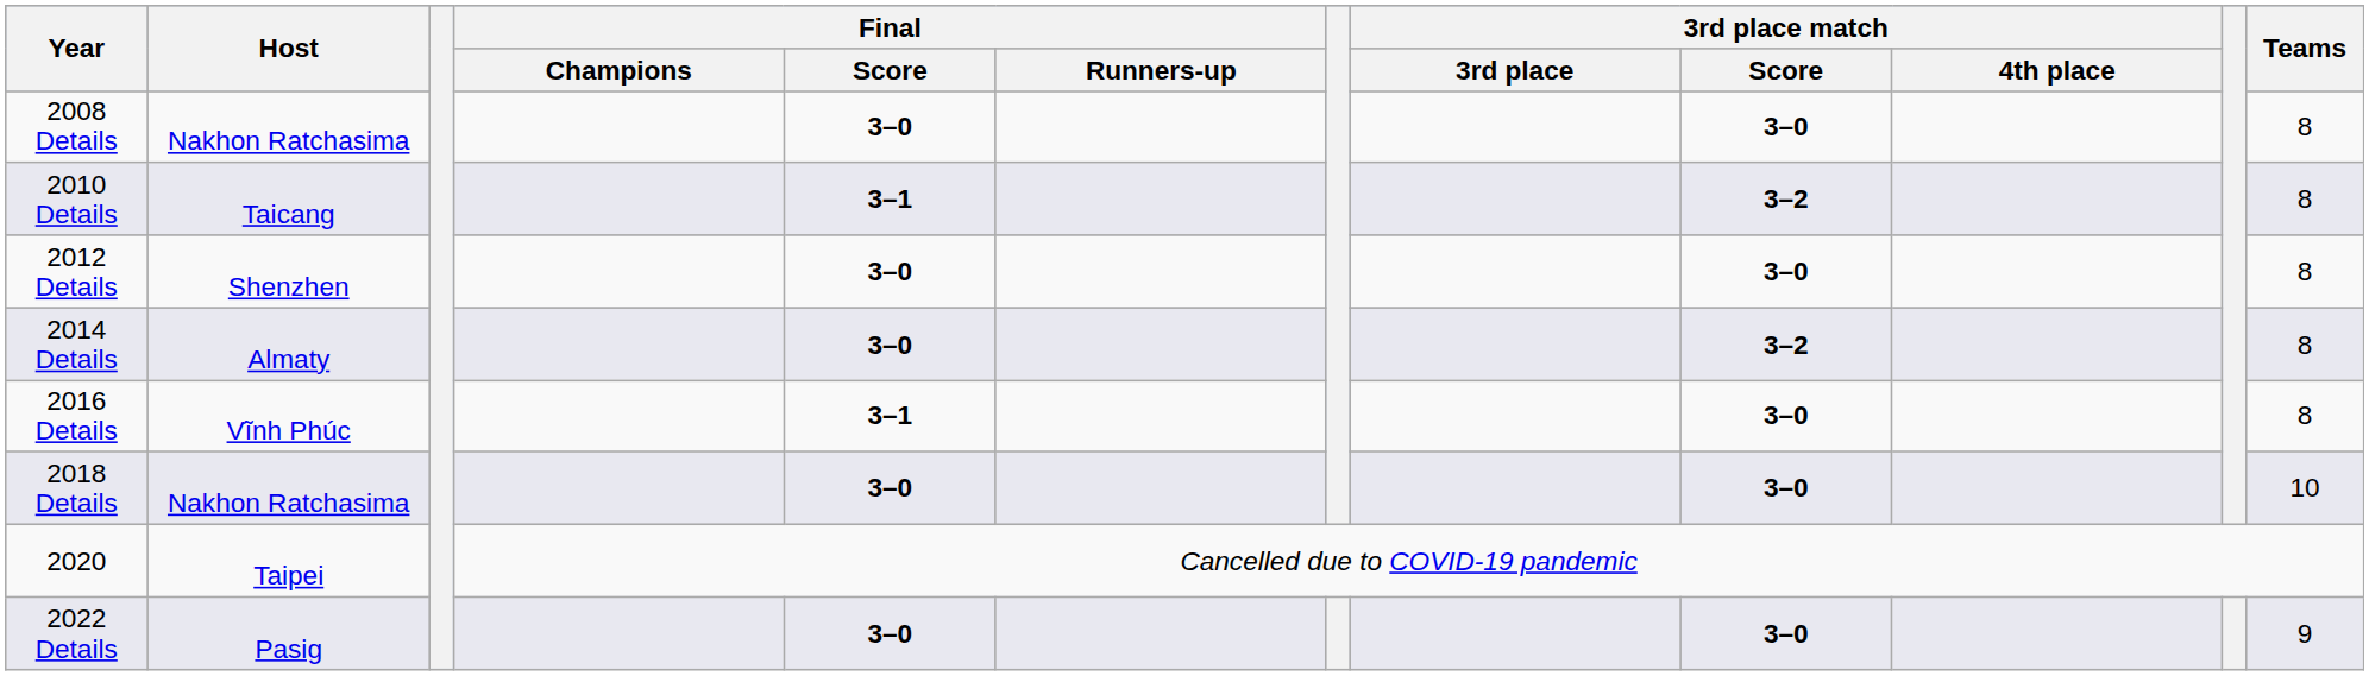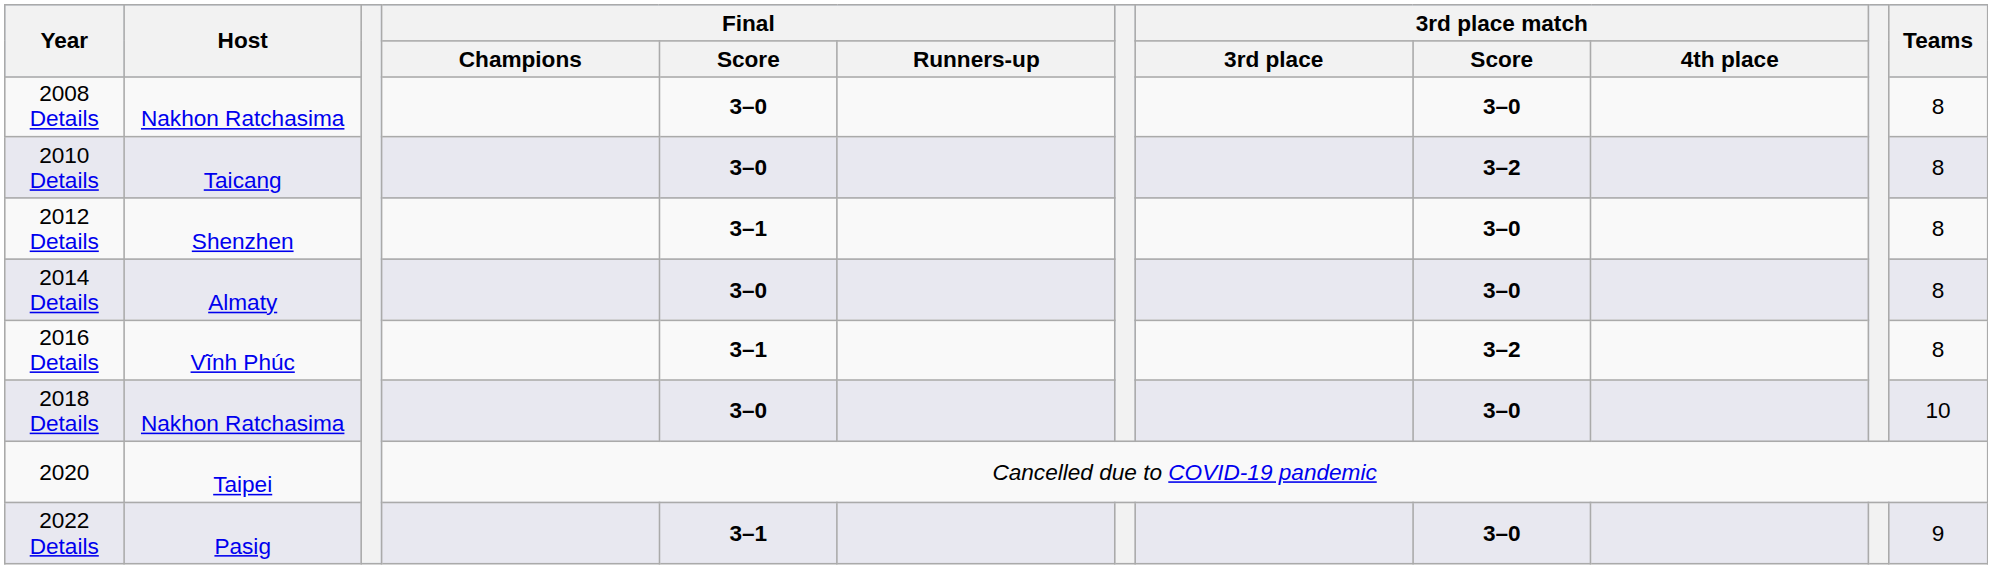 <table class="wikitable" style="font-size:90%; width: 100%; text-align: center;">
 <tr bgcolor=#c1d8ff>
 <th rowspan=2 width=6%>Year</th>
 <th rowspan=2 width=12%>Host</th>
 <th width=1% rowspan=10 bgcolor=#ffffff></th>
 <th colspan=3>Final</th>
 <th width=1% rowspan=8 bgcolor=#ffffff></th>
 <th colspan=3>3rd place match</th>
 <th width=1% rowspan=8 bgcolor=#ffffff></th>
 <th rowspan=2 width=5%>Teams</th>
 </tr>
 <tr bgcolor=#efefef>
 <th width=14%>Champions</th>
 <th width=9%>Score</th>
 <th width=14%>Runners-up</th>
 <th width=14%>3rd place</th>
 <th width=9%>Score</th>
 <th width=14%>4th place</th>
 </tr>
 <tr>
 <td>2008<br><a href='#'>Details</a></td>
 <td><br><a href='#'>Nakhon Ratchasima</a></td>
 <td><strong></strong></td>
 <td><strong>3–0</strong></td>
 <td></td>
 <td></td>
 <td><strong>3–0</strong></td>
 <td></td>
 <td>8</td>
 </tr>
 <tr bgcolor=#E8E8F0>
 <td>2010<br><a href='#'>Details</a></td>
 <td><br><a href='#'>Taicang</a></td>
 <td><strong></strong></td>
-<td><strong>3–1</strong></td>
+<td><strong>3–0</strong></td>
 <td></td>
 <td></td>
 <td><strong>3–2</strong></td>
 <td></td>
 <td>8</td>
 </tr>
 <tr>
 <td>2012<br><a href='#'>Details</a></td>
 <td><br><a href='#'>Shenzhen</a></td>
 <td><strong></strong></td>
-<td><strong>3–0</strong></td>
+<td><strong>3–1</strong></td>
 <td></td>
 <td></td>
 <td><strong>3–0</strong></td>
 <td></td>
 <td>8</td>
 </tr>
 <tr bgcolor=#E8E8F0>
 <td>2014<br><a href='#'>Details</a></td>
 <td><br><a href='#'>Almaty</a></td>
 <td><strong></strong></td>
 <td><strong>3–0</strong></td>
 <td></td>
 <td></td>
-<td><strong>3–2</strong></td>
+<td><strong>3–0</strong></td>
 <td></td>
 <td>8</td>
 </tr>
 <tr>
 <td>2016<br><a href='#'>Details</a></td>
 <td><br><a href='#'>Vĩnh Phúc</a></td>
 <td><strong></strong></td>
 <td><strong>3–1</strong></td>
 <td></td>
 <td></td>
-<td><strong>3–0</strong></td>
+<td><strong>3–2</strong></td>
 <td></td>
 <td>8</td>
 </tr>
 <tr bgcolor=#E8E8F0>
 <td>2018<br><a href='#'>Details</a></td>
 <td><br><a href='#'>Nakhon Ratchasima</a></td>
 <td><strong></strong></td>
 <td><strong>3–0</strong></td>
 <td></td>
 <td></td>
 <td><strong>3–0</strong></td>
 <td></td>
 <td>10</td>
 </tr>
 <tr>
 <td>2020</td>
 <td><br><a href='#'>Taipei</a></td>
 <td colspan=11><em>Cancelled due to <a href='#'>COVID-19 pandemic</a></em></td>
 </tr>
 <tr bgcolor=#e8e8f0>
 <td>2022<br><a href='#'>Details</a></td>
 <td><br><a href='#'>Pasig</a></td>
 <td><strong></strong></td>
-<td><strong>3–0</strong></td>
+<td><strong>3–1</strong></td>
 <td></td>
 <th width=1% rowspan=8 bgcolor=#ffffff></th>
 <td></td>
 <td><strong>3–0</strong></td>
 <td></td>
 <th width=1% rowspan=8 bgcolor=#ffffff></th>
 <td>9</td>
 </tr>
 </table>
